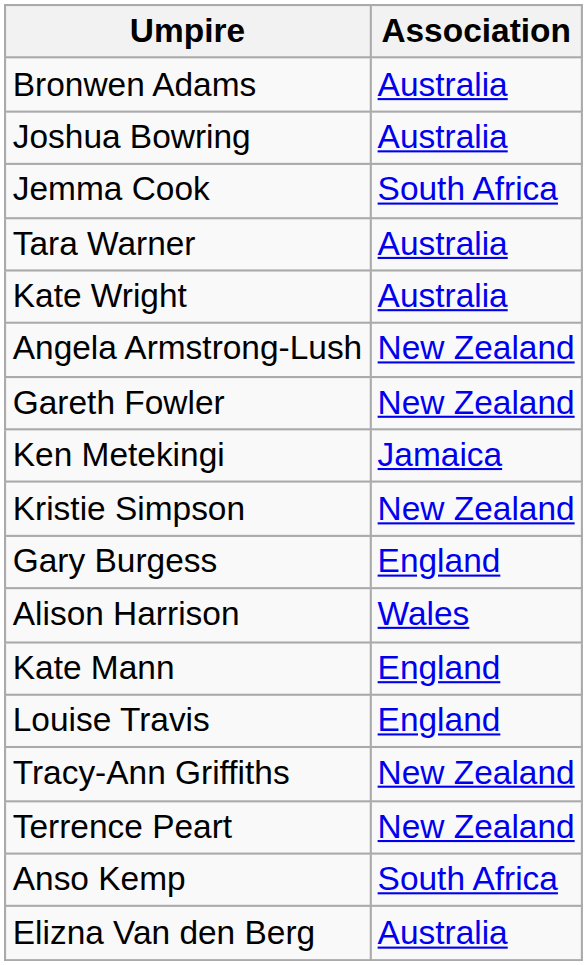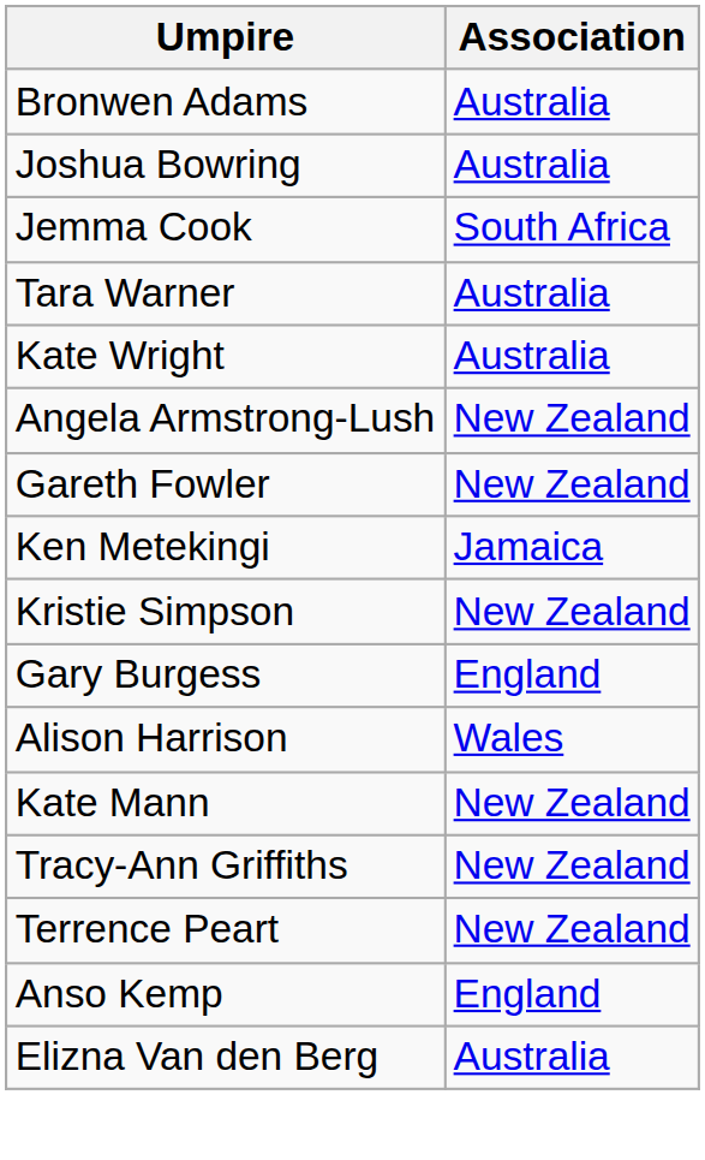 <table class="wikitable collapsible">
 <tr>
 <th>Umpire</th>
 <th>Association</th>
 </tr>
 <tr>
 <td>Bronwen Adams</td>
 <td><a href='#'>Australia</a></td>
 </tr>
 <tr>
 <td>Joshua Bowring</td>
 <td><a href='#'>Australia</a></td>
 </tr>
 <tr>
 <td>Jemma Cook</td>
 <td><a href='#'>South Africa</a></td>
 </tr>
 <tr>
 <td>Tara Warner</td>
 <td><a href='#'>Australia</a></td>
 </tr>
 <tr>
 <td>Kate Wright</td>
 <td><a href='#'>Australia</a></td>
 </tr>
 <tr>
 <td>Angela Armstrong-Lush</td>
 <td><a href='#'>New Zealand</a></td>
 </tr>
 <tr>
 <td>Gareth Fowler</td>
 <td><a href='#'>New Zealand</a></td>
 </tr>
 <tr>
 <td>Ken Metekingi</td>
 <td><a href='#'>Jamaica</a></td>
 </tr>
 <tr>
 <td>Kristie Simpson</td>
 <td><a href='#'>New Zealand</a></td>
 </tr>
 <tr>
 <td>Gary Burgess</td>
 <td><a href='#'>England</a></td>
 </tr>
 <tr>
 <td>Alison Harrison</td>
 <td><a href='#'>Wales</a></td>
 </tr>
 <tr>
 <td>Kate Mann</td>
-<td><a href='#'>England</a></td>
-</tr>
-<tr>
-<td>Louise Travis</td>
-<td><a href='#'>England</a></td>
+<td><a href='#'>New Zealand</a></td>
 </tr>
 <tr>
 <td>Tracy-Ann Griffiths</td>
 <td><a href='#'>New Zealand</a></td>
 </tr>
 <tr>
 <td>Terrence Peart</td>
 <td><a href='#'>New Zealand</a></td>
 </tr>
 <tr>
 <td>Anso Kemp</td>
-<td><a href='#'>South Africa</a></td>
+<td><a href='#'>England</a></td>
 </tr>
 <tr>
 <td>Elizna Van den Berg</td>
 <td><a href='#'>Australia</a></td>
 </tr>
 </table>
